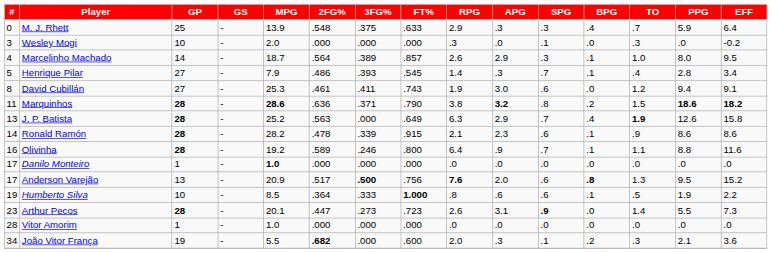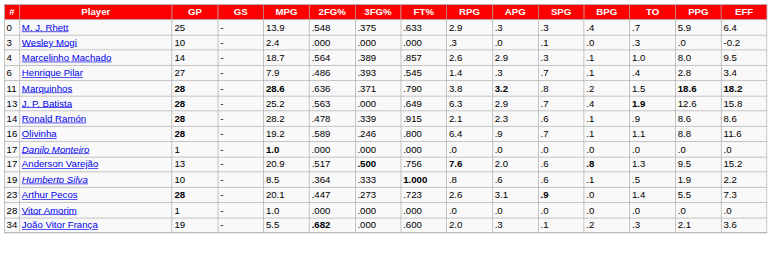 <table class="wikitable sortable" style="font-size: 90%">
 <tr>
 <th style="background:red; color:white;" width="2%">#</th>
 <th style="background:red; color:white;">Player</th>
 <th style="background:red; color:white;" width="6%">GP</th>
 <th style="background:red; color:white;" width="6%">GS</th>
 <th style="background:red; color:white;" width="6%">MPG</th>
 <th style="background:red; color:white;" width="6%">2FG%</th>
 <th style="background:red; color:white;" width="6%">3FG%</th>
 <th style="background:red; color:white;" width="6%">FT%</th>
 <th style="background:red; color:white;" width="6%">RPG</th>
 <th style="background:red; color:white;" width="6%">APG</th>
 <th style="background:red; color:white;" width="6%">SPG</th>
 <th style="background:red; color:white;" width="6%">BPG</th>
 <th style="background:red; color:white;" width="6%">TO</th>
 <th style="background:red; color:white;" width="6%">PPG</th>
 <th style="background:red; color:white;" width="6%">EFF</th>
 </tr>
 <tr>
 <td>0</td>
 <td> <a href='#'>M. J. Rhett</a></td>
 <td>25</td>
 <td>-</td>
 <td>13.9</td>
 <td>.548</td>
 <td>.375</td>
 <td>.633</td>
 <td>2.9</td>
 <td>.3</td>
 <td>.3</td>
 <td>.4</td>
 <td>.7</td>
 <td>5.9</td>
 <td>6.4</td>
 </tr>
 <tr>
 <td>3</td>
 <td> <a href='#'>Wesley Mogi</a></td>
 <td>10</td>
 <td>-</td>
-<td>2.0</td>
+<td>2.4</td>
 <td>.000</td>
 <td>.000</td>
 <td>.000</td>
 <td>.3</td>
 <td>.0</td>
 <td>.1</td>
 <td>.0</td>
 <td>.3</td>
 <td>.0</td>
 <td>-0.2</td>
 </tr>
 <tr>
 <td>4</td>
 <td> <a href='#'>Marcelinho Machado</a></td>
 <td>14</td>
 <td>-</td>
 <td>18.7</td>
 <td>.564</td>
 <td>.389</td>
 <td>.857</td>
 <td>2.6</td>
 <td>2.9</td>
 <td>.3</td>
 <td>.1</td>
 <td>1.0</td>
 <td>8.0</td>
 <td>9.5</td>
 </tr>
 <tr>
-<td>5</td>
+<td>6</td>
 <td> <a href='#'>Henrique Pilar</a></td>
 <td>27</td>
 <td>-</td>
 <td>7.9</td>
 <td>.486</td>
 <td>.393</td>
 <td>.545</td>
 <td>1.4</td>
 <td>.3</td>
 <td>.7</td>
 <td>.1</td>
 <td>.4</td>
 <td>2.8</td>
 <td>3.4</td>
-</tr>
-<tr>
-<td>8</td>
-<td> <a href='#'>David Cubillán</a></td>
-<td>27</td>
-<td>-</td>
-<td>25.3</td>
-<td>.461</td>
-<td>.411</td>
-<td>.743</td>
-<td>1.9</td>
-<td>3.0</td>
-<td>.6</td>
-<td>.0</td>
-<td>1.2</td>
-<td>9.4</td>
-<td>9.1</td>
 </tr>
 <tr>
 <td>11</td>
 <td> <a href='#'>Marquinhos</a></td>
 <td><strong>28</strong></td>
 <td>-</td>
 <td><strong>28.6</strong></td>
 <td>.636</td>
 <td>.371</td>
 <td>.790</td>
 <td>3.8</td>
 <td><strong>3.2</strong></td>
 <td>.8</td>
 <td>.2</td>
 <td>1.5</td>
 <td><strong>18.6</strong></td>
 <td><strong>18.2</strong></td>
 </tr>
 <tr>
 <td>13</td>
 <td> <a href='#'>J. P. Batista</a></td>
 <td><strong>28</strong></td>
 <td>-</td>
 <td>25.2</td>
 <td>.563</td>
 <td>.000</td>
 <td>.649</td>
 <td>6.3</td>
 <td>2.9</td>
 <td>.7</td>
 <td>.4</td>
 <td><strong>1.9</strong></td>
 <td>12.6</td>
 <td>15.8</td>
 </tr>
 <tr>
 <td>14</td>
 <td> <a href='#'>Ronald Ramón</a></td>
 <td><strong>28</strong></td>
 <td>-</td>
 <td>28.2</td>
 <td>.478</td>
 <td>.339</td>
 <td>.915</td>
 <td>2.1</td>
 <td>2.3</td>
 <td>.6</td>
 <td>.1</td>
 <td>.9</td>
 <td>8.6</td>
 <td>8.6</td>
 </tr>
 <tr>
 <td>16</td>
 <td> <a href='#'>Olivinha</a></td>
 <td><strong>28</strong></td>
 <td>-</td>
 <td>19.2</td>
 <td>.589</td>
 <td>.246</td>
 <td>.800</td>
 <td>6.4</td>
 <td>.9</td>
 <td>.7</td>
 <td>.1</td>
 <td>1.1</td>
 <td>8.8</td>
 <td>11.6</td>
 </tr>
 <tr>
 <td>17</td>
 <td> <em><a href='#'>Danilo Monteiro</a></em></td>
 <td>1</td>
 <td>-</td>
 <td><strong>1.0</strong></td>
 <td>.000</td>
 <td>.000</td>
 <td>.000</td>
 <td>.0</td>
 <td>.0</td>
 <td>.0</td>
 <td>.0</td>
 <td>.0</td>
 <td>.0</td>
 <td>.0</td>
 </tr>
 <tr>
 <td>17</td>
 <td> <a href='#'>Anderson Varejão</a></td>
 <td>13</td>
 <td>-</td>
 <td>20.9</td>
 <td>.517</td>
 <td><strong>.500</strong></td>
 <td>.756</td>
 <td><strong>7.6</strong></td>
 <td>2.0</td>
 <td>.6</td>
 <td><strong>.8</strong></td>
 <td>1.3</td>
 <td>9.5</td>
 <td>15.2</td>
 </tr>
 <tr>
 <td>19</td>
 <td> <em><a href='#'>Humberto Silva</a></em></td>
 <td>10</td>
 <td>-</td>
 <td>8.5</td>
 <td>.364</td>
 <td>.333</td>
 <td><strong>1.000</strong></td>
 <td>.8</td>
 <td>.6</td>
 <td>.6</td>
 <td>.1</td>
 <td>.5</td>
 <td>1.9</td>
 <td>2.2</td>
 </tr>
 <tr>
 <td>23</td>
 <td> <a href='#'>Arthur Pecos</a></td>
 <td><strong>28</strong></td>
 <td>-</td>
 <td>20.1</td>
 <td>.447</td>
 <td>.273</td>
 <td>.723</td>
 <td>2.6</td>
 <td>3.1</td>
 <td><strong>.9</strong></td>
 <td>.0</td>
 <td>1.4</td>
 <td>5.5</td>
 <td>7.3</td>
 </tr>
 <tr>
 <td>28</td>
 <td> <a href='#'>Vitor Amorim</a></td>
 <td>1</td>
 <td>-</td>
 <td>1.0</td>
 <td>.000</td>
 <td>.000</td>
 <td>.000</td>
 <td>.0</td>
 <td>.0</td>
 <td>.0</td>
 <td>.0</td>
 <td>.0</td>
 <td>.0</td>
 <td>.0</td>
 </tr>
 <tr>
 <td>34</td>
 <td> <a href='#'>João Vitor França</a></td>
 <td>19</td>
 <td>-</td>
 <td>5.5</td>
 <td><strong>.682</strong></td>
 <td>.000</td>
 <td>.600</td>
 <td>2.0</td>
 <td>.3</td>
 <td>.1</td>
 <td>.2</td>
 <td>.3</td>
 <td>2.1</td>
 <td>3.6</td>
 </tr>
 <tr>
 </tr>
 </table>
